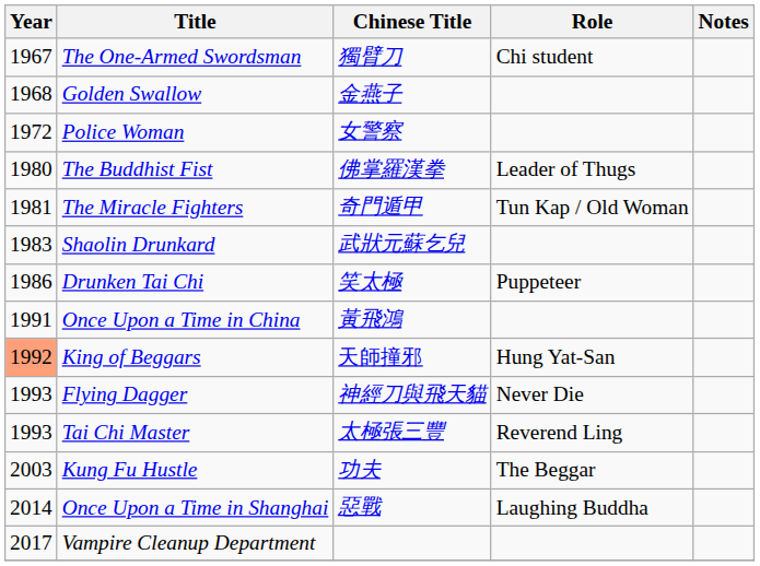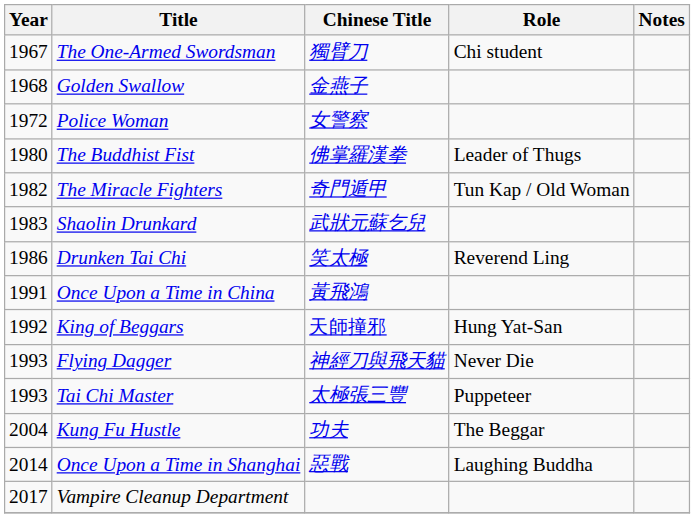 <table class="wikitable sortable">
 <tr>
 <th>Year</th>
 <th>Title</th>
 <th>Chinese Title</th>
 <th>Role</th>
 <th>Notes</th>
 </tr>
 <tr>
 <td>1967</td>
 <td><em><a href='#'>The One-Armed Swordsman</a></em></td>
 <td><em><a href='#'>獨臂刀</a></em></td>
 <td>Chi student</td>
 <td></td>
 </tr>
 <tr>
 <td>1968</td>
 <td><em><a href='#'>Golden Swallow</a></em></td>
 <td><em><a href='#'>金燕子</a></em></td>
 <td></td>
 <td></td>
 </tr>
 <tr>
 <td>1972</td>
 <td><em><a href='#'>Police Woman</a></em></td>
 <td><em><a href='#'>女警察</a></em></td>
 <td></td>
 <td></td>
 </tr>
 <tr>
 <td>1980</td>
 <td><em><a href='#'>The Buddhist Fist</a></em></td>
 <td><em><a href='#'>佛掌羅漢拳</a></em></td>
 <td>Leader of Thugs</td>
 <td></td>
 </tr>
 <tr>
-<td>1981</td>
+<td>1982</td>
 <td><em><a href='#'>The Miracle Fighters</a></em></td>
 <td><em><a href='#'>奇門遁甲</a></em></td>
 <td>Tun Kap / Old Woman</td>
 <td></td>
 </tr>
 <tr>
 <td>1983</td>
 <td><em><a href='#'>Shaolin Drunkard</a></em></td>
 <td><em><a href='#'>武狀元蘇乞兒</a></em></td>
 <td></td>
 </tr>
 <tr>
 <td>1986</td>
 <td><em><a href='#'>Drunken Tai Chi</a></em></td>
 <td><em><a href='#'>笑太極</a></em></td>
-<td>Puppeteer</td>
+<td>Reverend Ling</td>
 <td></td>
 </tr>
 <tr>
 <td>1991</td>
 <td><em><a href='#'>Once Upon a Time in China</a></em></td>
 <td><em><a href='#'>黃飛鴻</a></em></td>
 <td></td>
 <td></td>
 </tr>
 <tr>
-<td style="background: lightsalmon;">1992</td>
+<td>1992</td>
 <td><em><a href='#'>King of Beggars</a></em></td>
 <td><a href='#'>天師撞邪</a></td>
 <td>Hung Yat-San</td>
 <td></td>
 </tr>
 <tr>
 <td>1993</td>
 <td><em><a href='#'>Flying Dagger</a></em></td>
 <td><em><a href='#'>神經刀與飛天貓</a></em></td>
 <td>Never Die</td>
 <td></td>
 </tr>
 <tr>
 <td>1993</td>
 <td><em><a href='#'>Tai Chi Master</a></em></td>
 <td><em><a href='#'>太極張三豐</a></em></td>
-<td>Reverend Ling</td>
+<td>Puppeteer</td>
 <td></td>
 </tr>
 <tr>
-<td>2003</td>
+<td>2004</td>
 <td><em><a href='#'>Kung Fu Hustle</a></em></td>
 <td><em><a href='#'>功夫</a></em></td>
 <td>The Beggar</td>
 <td></td>
 </tr>
 <tr>
 <td>2014</td>
 <td><em><a href='#'>Once Upon a Time in Shanghai</a></em></td>
 <td><em><a href='#'>惡戰</a></em></td>
 <td>Laughing Buddha</td>
 <td></td>
 </tr>
 <tr>
 <td>2017</td>
 <td><em>Vampire Cleanup Department</em></td>
 <td></td>
 <td></td>
 <td></td>
 </tr>
 <tr>
 </tr>
 </table>
